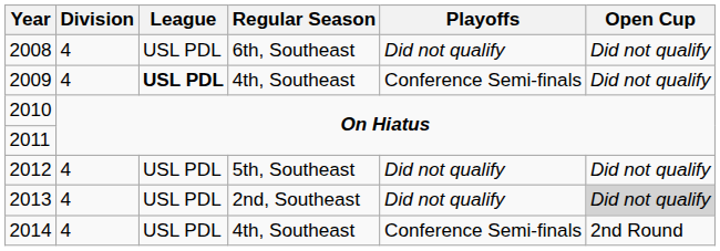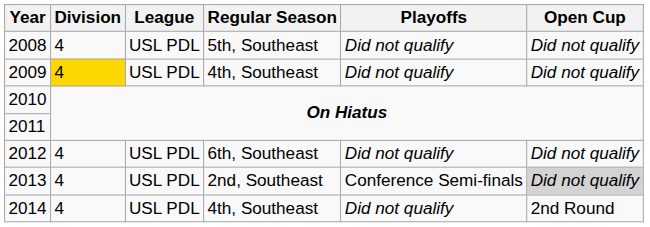 <table class="wikitable">
 <tr>
 <th>Year</th>
 <th>Division</th>
 <th>League</th>
 <th>Regular Season</th>
 <th>Playoffs</th>
 <th>Open Cup</th>
 </tr>
 <tr>
 <td>2008</td>
 <td>4</td>
 <td>USL PDL</td>
-<td>6th, Southeast</td>
+<td>5th, Southeast</td>
 <td><em>Did not qualify</em></td>
 <td><em>Did not qualify</em></td>
 </tr>
 <tr>
 <td>2009</td>
-<td>4</td>
-<td><strong>USL PDL</strong></td>
+<td style="background: gold;">4</td>
+<td>USL PDL</td>
 <td>4th, Southeast</td>
-<td>Conference Semi-finals</td>
+<td><em>Did not qualify</em></td>
 <td><em>Did not qualify</em></td>
 </tr>
 <tr>
 <td>2010</td>
 <td rowspan=2 colspan=6 align=center><strong><em>On Hiatus</em></strong></td>
 </tr>
 <tr>
 <td>2011</td>
 </tr>
 <tr>
 <td>2012</td>
 <td>4</td>
 <td>USL PDL</td>
-<td>5th, Southeast</td>
+<td>6th, Southeast</td>
 <td><em>Did not qualify</em></td>
 <td><em>Did not qualify</em></td>
 </tr>
 <tr>
 <td>2013</td>
 <td>4</td>
 <td>USL PDL</td>
 <td>2nd, Southeast</td>
-<td><em>Did not qualify</em></td>
+<td>Conference Semi-finals</td>
 <td style="background: lightgrey;"><em>Did not qualify</em></td>
 </tr>
 <tr>
 <td>2014</td>
 <td>4</td>
 <td>USL PDL</td>
 <td>4th, Southeast</td>
-<td>Conference Semi-finals</td>
+<td><em>Did not qualify</em></td>
 <td>2nd Round</td>
 </tr>
 </table>
